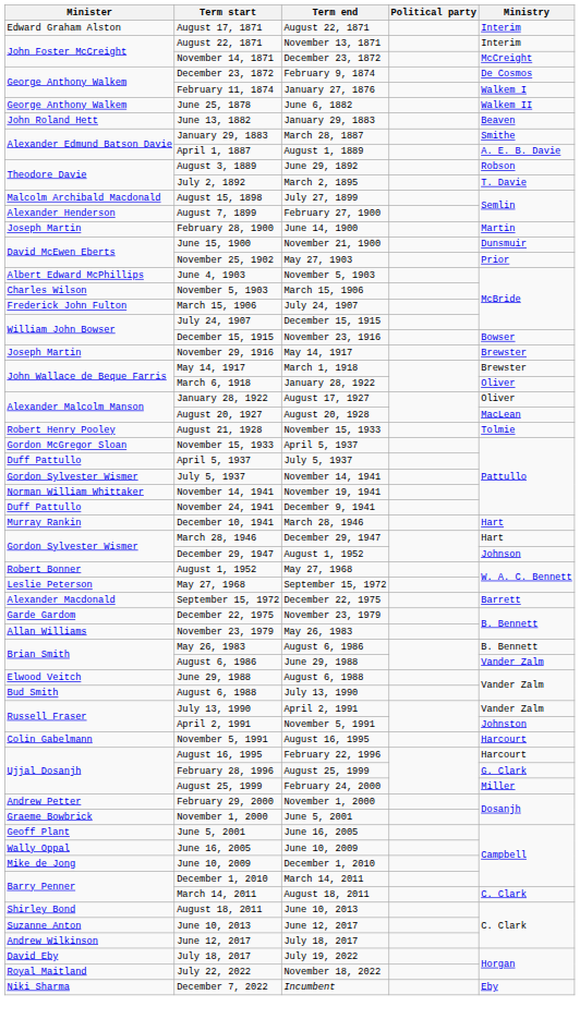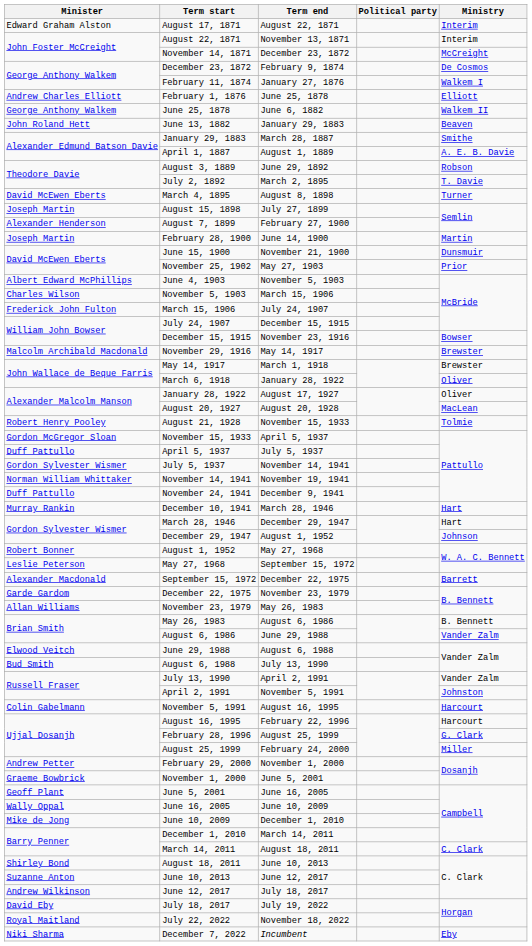 <table class="wikitable">
 <tr>
 <th>Minister</th>
 <th>Term start</th>
 <th>Term end</th>
 <th>Political party</th>
 <th>Ministry</th>
 </tr>
 <tr>
 <td>Edward Graham Alston</td>
 <td>August 17, 1871</td>
 <td>August 22, 1871</td>
 <td></td>
 <td><a href='#'>Interim</a></td>
 </tr>
 <tr>
 <td rowspan="2"><a href='#'>John Foster McCreight</a></td>
 <td>August 22, 1871</td>
 <td>November 13, 1871</td>
 <td></td>
 <td>Interim</td>
 </tr>
 <tr>
 <td>November 14, 1871</td>
 <td>December 23, 1872</td>
 <td></td>
 <td><a href='#'>McCreight</a></td>
 </tr>
 <tr>
 <td rowspan="2"><a href='#'>George Anthony Walkem</a></td>
 <td>December 23, 1872</td>
 <td>February 9, 1874</td>
 <td></td>
 <td><a href='#'>De Cosmos</a></td>
 </tr>
 <tr>
 <td>February 11, 1874</td>
 <td>January 27, 1876</td>
 <td></td>
 <td><a href='#'>Walkem I</a></td>
 </tr>
 <tr>
+<td><a href='#'>Andrew Charles Elliott</a></td>
+<td>February 1, 1876</td>
+<td>June 25, 1878</td>
+<td></td>
+<td><a href='#'>Elliott</a></td>
+</tr>
+<tr>
 <td><a href='#'>George Anthony Walkem</a></td>
 <td>June 25, 1878</td>
 <td>June 6, 1882</td>
 <td></td>
 <td><a href='#'>Walkem II</a></td>
 </tr>
 <tr>
 <td><a href='#'>John Roland Hett</a></td>
 <td>June 13, 1882</td>
 <td>January 29, 1883</td>
 <td></td>
 <td><a href='#'>Beaven</a></td>
 </tr>
 <tr>
 <td rowspan="2"><a href='#'>Alexander Edmund Batson Davie</a></td>
 <td>January 29, 1883</td>
 <td>March 28, 1887</td>
 <td></td>
 <td><a href='#'>Smithe</a></td>
 </tr>
 <tr>
 <td>April 1, 1887</td>
 <td>August 1, 1889</td>
 <td></td>
 <td><a href='#'>A. E. B. Davie</a></td>
 </tr>
 <tr>
 <td rowspan="2"><a href='#'>Theodore Davie</a></td>
 <td>August 3, 1889</td>
 <td>June 29, 1892</td>
 <td></td>
 <td><a href='#'>Robson</a></td>
 </tr>
 <tr>
 <td>July 2, 1892</td>
 <td>March 2, 1895</td>
 <td></td>
 <td><a href='#'>T. Davie</a></td>
 </tr>
 <tr>
-<td><a href='#'>Malcolm Archibald Macdonald</a></td>
+<td><a href='#'>David McEwen Eberts</a></td>
+<td>March 4, 1895</td>
+<td>August 8, 1898</td>
+<td></td>
+<td><a href='#'>Turner</a></td>
+</tr>
+<tr>
+<td><a href='#'>Joseph Martin</a></td>
 <td>August 15, 1898</td>
 <td>July 27, 1899</td>
 <td></td>
 <td rowspan="2"><a href='#'>Semlin</a></td>
 </tr>
 <tr>
 <td><a href='#'>Alexander Henderson</a></td>
 <td>August 7, 1899</td>
 <td>February 27, 1900</td>
 <td></td>
 </tr>
 <tr>
 <td><a href='#'>Joseph Martin</a></td>
 <td>February 28, 1900</td>
 <td>June 14, 1900</td>
 <td></td>
 <td><a href='#'>Martin</a></td>
 </tr>
 <tr>
 <td rowspan="2"><a href='#'>David McEwen Eberts</a></td>
 <td>June 15, 1900</td>
 <td>November 21, 1900</td>
 <td></td>
 <td><a href='#'>Dunsmuir</a></td>
 </tr>
 <tr>
 <td>November 25, 1902</td>
 <td>May 27, 1903</td>
 <td></td>
 <td><a href='#'>Prior</a></td>
 </tr>
 <tr>
 <td><a href='#'>Albert Edward McPhillips</a></td>
 <td>June 4, 1903</td>
 <td>November 5, 1903</td>
 <td></td>
 <td rowspan="4"><a href='#'>McBride</a></td>
 </tr>
 <tr>
 <td><a href='#'>Charles Wilson</a></td>
 <td>November 5, 1903</td>
 <td>March 15, 1906</td>
 <td></td>
 </tr>
 <tr>
 <td><a href='#'>Frederick John Fulton</a></td>
 <td>March 15, 1906</td>
 <td>July 24, 1907</td>
 <td></td>
 </tr>
 <tr>
 <td rowspan="2"><a href='#'>William John Bowser</a></td>
 <td>July 24, 1907</td>
 <td>December 15, 1915</td>
 <td></td>
 </tr>
 <tr>
 <td>December 15, 1915</td>
 <td>November 23, 1916</td>
 <td></td>
 <td><a href='#'>Bowser</a></td>
 </tr>
 <tr>
-<td><a href='#'>Joseph Martin</a></td>
+<td><a href='#'>Malcolm Archibald Macdonald</a></td>
 <td>November 29, 1916</td>
 <td>May 14, 1917</td>
 <td></td>
 <td><a href='#'>Brewster</a></td>
 </tr>
 <tr>
 <td rowspan="2"><a href='#'>John Wallace de Beque Farris</a></td>
 <td>May 14, 1917</td>
 <td>March 1, 1918</td>
 <td rowspan="2"></td>
 <td>Brewster</td>
 </tr>
 <tr>
 <td>March 6, 1918</td>
 <td>January 28, 1922</td>
 <td><a href='#'>Oliver</a></td>
 </tr>
 <tr>
 <td rowspan="2"><a href='#'>Alexander Malcolm Manson</a></td>
 <td>January 28, 1922</td>
 <td>August 17, 1927</td>
 <td rowspan="2"></td>
 <td>Oliver</td>
 </tr>
 <tr>
 <td>August 20, 1927</td>
 <td>August 20, 1928</td>
 <td><a href='#'>MacLean</a></td>
 </tr>
 <tr>
 <td><a href='#'>Robert Henry Pooley</a></td>
 <td>August 21, 1928</td>
 <td>November 15, 1933</td>
 <td></td>
 <td><a href='#'>Tolmie</a></td>
 </tr>
 <tr>
 <td><a href='#'>Gordon McGregor Sloan</a></td>
 <td>November 15, 1933</td>
 <td>April 5, 1937</td>
 <td></td>
 <td rowspan="5"><a href='#'>Pattullo</a></td>
 </tr>
 <tr>
 <td><a href='#'>Duff Pattullo</a></td>
 <td>April 5, 1937</td>
 <td>July 5, 1937</td>
 <td></td>
 </tr>
 <tr>
 <td><a href='#'>Gordon Sylvester Wismer</a></td>
 <td>July 5, 1937</td>
 <td>November 14, 1941</td>
 <td></td>
 </tr>
 <tr>
 <td><a href='#'>Norman William Whittaker</a></td>
 <td>November 14, 1941</td>
 <td>November 19, 1941</td>
 <td></td>
 </tr>
 <tr>
 <td><a href='#'>Duff Pattullo</a></td>
 <td>November 24, 1941</td>
 <td>December 9, 1941</td>
 <td></td>
 </tr>
 <tr>
 <td><a href='#'>Murray Rankin</a></td>
 <td>December 10, 1941</td>
 <td>March 28, 1946</td>
 <td></td>
 <td><a href='#'>Hart</a></td>
 </tr>
 <tr>
 <td rowspan="2"><a href='#'>Gordon Sylvester Wismer</a></td>
 <td>March 28, 1946</td>
 <td>December 29, 1947</td>
 <td rowspan="2"></td>
 <td>Hart</td>
 </tr>
 <tr>
 <td>December 29, 1947</td>
 <td>August 1, 1952</td>
 <td><a href='#'>Johnson</a></td>
 </tr>
 <tr>
 <td><a href='#'>Robert Bonner</a></td>
 <td>August 1, 1952</td>
 <td>May 27, 1968</td>
 <td></td>
 <td rowspan="2"><a href='#'>W. A. C. Bennett</a></td>
 </tr>
 <tr>
 <td><a href='#'>Leslie Peterson</a></td>
 <td>May 27, 1968</td>
 <td>September 15, 1972</td>
 <td></td>
 </tr>
 <tr>
 <td><a href='#'>Alexander Macdonald</a></td>
 <td>September 15, 1972</td>
 <td>December 22, 1975</td>
 <td></td>
 <td><a href='#'>Barrett</a></td>
 </tr>
 <tr>
 <td><a href='#'>Garde Gardom</a></td>
 <td>December 22, 1975</td>
 <td>November 23, 1979</td>
 <td></td>
 <td rowspan="2"><a href='#'>B. Bennett</a></td>
 </tr>
 <tr>
 <td><a href='#'>Allan Williams</a></td>
 <td>November 23, 1979</td>
 <td>May 26, 1983</td>
 <td></td>
 </tr>
 <tr>
 <td rowspan="2"><a href='#'>Brian Smith</a></td>
 <td>May 26, 1983</td>
 <td>August 6, 1986</td>
 <td rowspan="2"></td>
 <td>B. Bennett</td>
 </tr>
 <tr>
 <td>August 6, 1986</td>
 <td>June 29, 1988</td>
 <td><a href='#'>Vander Zalm</a></td>
 </tr>
 <tr>
 <td><a href='#'>Elwood Veitch</a></td>
 <td>June 29, 1988</td>
 <td>August 6, 1988</td>
 <td></td>
 <td rowspan="2">Vander Zalm</td>
 </tr>
 <tr>
 <td><a href='#'>Bud Smith</a></td>
 <td>August 6, 1988</td>
 <td>July 13, 1990</td>
 <td></td>
 </tr>
 <tr>
 <td rowspan="2"><a href='#'>Russell Fraser</a></td>
 <td>July 13, 1990</td>
 <td>April 2, 1991</td>
 <td rowspan="2"></td>
 <td>Vander Zalm</td>
 </tr>
 <tr>
 <td>April 2, 1991</td>
 <td>November 5, 1991</td>
 <td><a href='#'>Johnston</a></td>
 </tr>
 <tr>
 <td><a href='#'>Colin Gabelmann</a></td>
 <td>November 5, 1991</td>
 <td>August 16, 1995</td>
 <td></td>
 <td><a href='#'>Harcourt</a></td>
 </tr>
 <tr>
 <td rowspan="3"><a href='#'>Ujjal Dosanjh</a></td>
 <td>August 16, 1995</td>
 <td>February 22, 1996</td>
 <td rowspan="3"></td>
 <td>Harcourt</td>
 </tr>
 <tr>
 <td>February 28, 1996</td>
 <td>August 25, 1999</td>
 <td><a href='#'>G. Clark</a></td>
 </tr>
 <tr>
 <td>August 25, 1999</td>
 <td>February 24, 2000</td>
 <td><a href='#'>Miller</a></td>
 </tr>
 <tr>
 <td><a href='#'>Andrew Petter</a></td>
 <td>February 29, 2000</td>
 <td>November 1, 2000</td>
 <td></td>
 <td rowspan="2"><a href='#'>Dosanjh</a></td>
 </tr>
 <tr>
 <td><a href='#'>Graeme Bowbrick</a></td>
 <td>November 1, 2000</td>
 <td>June 5, 2001</td>
 <td></td>
 </tr>
 <tr>
 <td><a href='#'>Geoff Plant</a></td>
 <td>June 5, 2001</td>
 <td>June 16, 2005</td>
 <td></td>
 <td rowspan="4"><a href='#'>Campbell</a></td>
 </tr>
 <tr>
 <td><a href='#'>Wally Oppal</a></td>
 <td>June 16, 2005</td>
 <td>June 10, 2009</td>
 <td></td>
 </tr>
 <tr>
 <td><a href='#'>Mike de Jong</a></td>
 <td>June 10, 2009</td>
 <td>December 1, 2010</td>
 <td></td>
 </tr>
 <tr>
 <td rowspan="2"><a href='#'>Barry Penner</a></td>
 <td>December 1, 2010</td>
 <td>March 14, 2011</td>
 <td></td>
 </tr>
 <tr>
 <td>March 14, 2011</td>
 <td>August 18, 2011</td>
 <td></td>
 <td><a href='#'>C. Clark</a></td>
 </tr>
 <tr>
 <td><a href='#'>Shirley Bond</a></td>
 <td>August 18, 2011</td>
 <td>June 10, 2013</td>
 <td></td>
 <td rowspan="3">C. Clark</td>
 </tr>
 <tr>
 <td><a href='#'>Suzanne Anton</a></td>
 <td>June 10, 2013</td>
 <td>June 12, 2017</td>
 <td></td>
 </tr>
 <tr>
 <td><a href='#'>Andrew Wilkinson</a></td>
 <td>June 12, 2017</td>
 <td>July 18, 2017</td>
 <td></td>
 </tr>
 <tr>
 <td><a href='#'>David Eby</a></td>
 <td>July 18, 2017</td>
 <td>July 19, 2022</td>
 <td></td>
 <td rowspan="2"><a href='#'>Horgan</a></td>
 </tr>
 <tr>
 <td><a href='#'>Royal Maitland</a></td>
 <td>July 22, 2022</td>
 <td>November 18, 2022</td>
 <td></td>
 </tr>
 <tr>
 <td><a href='#'>Niki Sharma</a></td>
 <td>December 7, 2022</td>
 <td><em>Incumbent</em></td>
 <td></td>
 <td><a href='#'>Eby</a></td>
 </tr>
 </table>
